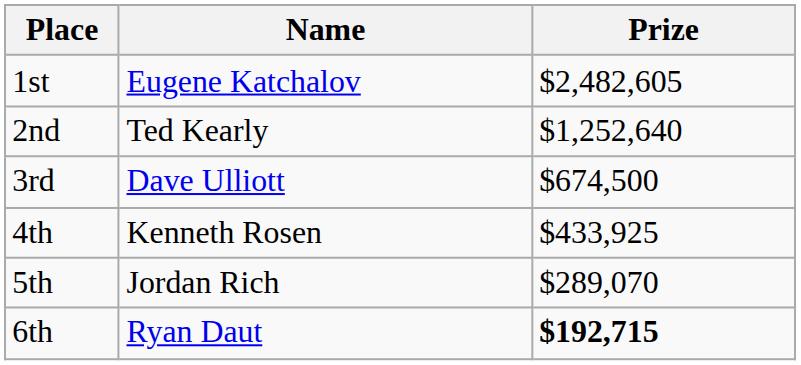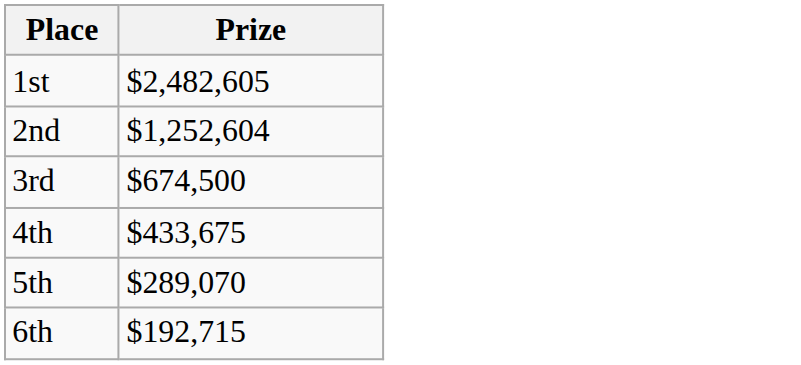 <table class="wikitable">
 <tr>
 <th width="50">Place</th>
-<th width="200">Name</th>
 <th width="125">Prize</th>
 </tr>
 <tr>
 <td>1st</td>
-<td><a href='#'>Eugene Katchalov</a></td>
 <td>$2,482,605</td>
 </tr>
 <tr>
 <td>2nd</td>
-<td>Ted Kearly</td>
-<td>$1,252,640</td>
+<td>$1,252,604</td>
 </tr>
 <tr>
 <td>3rd</td>
-<td><a href='#'>Dave Ulliott</a></td>
 <td>$674,500</td>
 </tr>
 <tr>
 <td>4th</td>
-<td>Kenneth Rosen</td>
-<td>$433,925</td>
+<td>$433,675</td>
 </tr>
 <tr>
 <td>5th</td>
-<td>Jordan Rich</td>
 <td>$289,070</td>
 </tr>
 <tr>
 <td>6th</td>
-<td><a href='#'>Ryan Daut</a></td>
-<td><strong>$192,715</strong></td>
+<td>$192,715</td>
 </tr>
 </table>
